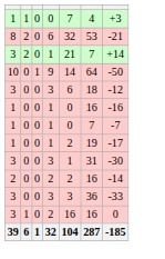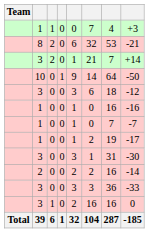 <table class="wikitable sortable" style="text-align:center;">
 <tr>
+<th>Team</th>
 <th></th>
 <th></th>
 <th></th>
 <th></th>
 <th></th>
 <th></th>
 <th></th>
 </tr>
 <tr bgcolor=#CCFFCC>
+<td style="text-align:left;"></td>
 <td>1</td>
 <td>1</td>
 <td>0</td>
 <td>0</td>
 <td>7</td>
 <td>4</td>
 <td>+3</td>
 </tr>
 <tr bgcolor=#FFCCCC>
+<td style="text-align:left;"></td>
 <td>8</td>
 <td>2</td>
 <td>0</td>
 <td>6</td>
 <td>32</td>
 <td>53</td>
 <td>-21</td>
 </tr>
 <tr bgcolor=#CCFFCC>
+<td style="text-align:left;"></td>
 <td>3</td>
 <td>2</td>
 <td>0</td>
 <td>1</td>
 <td>21</td>
 <td>7</td>
 <td>+14</td>
 </tr>
 <tr bgcolor=#FFCCCC>
+<td style="text-align:left;"></td>
 <td>10</td>
 <td>0</td>
 <td>1</td>
 <td>9</td>
 <td>14</td>
 <td>64</td>
 <td>-50</td>
 </tr>
 <tr bgcolor=#FFCCCC>
+<td style="text-align:left;"></td>
 <td>3</td>
 <td>0</td>
 <td>0</td>
 <td>3</td>
 <td>6</td>
 <td>18</td>
 <td>-12</td>
 </tr>
 <tr bgcolor=#FFCCCC>
+<td style="text-align:left;"></td>
 <td>1</td>
 <td>0</td>
 <td>0</td>
 <td>1</td>
 <td>0</td>
 <td>16</td>
 <td>-16</td>
 </tr>
 <tr bgcolor=#FFCCCC>
+<td style="text-align:left;"></td>
 <td>1</td>
 <td>0</td>
 <td>0</td>
 <td>1</td>
 <td>0</td>
 <td>7</td>
 <td>-7</td>
 </tr>
 <tr bgcolor=#FFCCCC>
+<td style="text-align:left;"></td>
 <td>1</td>
 <td>0</td>
 <td>0</td>
 <td>1</td>
 <td>2</td>
 <td>19</td>
 <td>-17</td>
 </tr>
 <tr bgcolor=#FFCCCC>
+<td style="text-align:left;"></td>
 <td>3</td>
 <td>0</td>
 <td>0</td>
 <td>3</td>
 <td>1</td>
 <td>31</td>
 <td>-30</td>
 </tr>
 <tr bgcolor=#FFCCCC>
+<td style="text-align:left;"></td>
 <td>2</td>
 <td>0</td>
 <td>0</td>
 <td>2</td>
 <td>2</td>
 <td>16</td>
 <td>-14</td>
 </tr>
 <tr bgcolor=#FFCCCC>
+<td style="text-align:left;"></td>
 <td>3</td>
 <td>0</td>
 <td>0</td>
 <td>3</td>
 <td>3</td>
 <td>36</td>
 <td>-33</td>
 </tr>
 <tr bgcolor=#FFCCCC>
+<td style="text-align:left;"></td>
 <td>3</td>
 <td>1</td>
 <td>0</td>
 <td>2</td>
 <td>16</td>
 <td>16</td>
 <td>0</td>
 </tr>
 <tr>
+<th>Total</th>
 <th>39</th>
 <th>6</th>
 <th>1</th>
 <th>32</th>
 <th>104</th>
 <th>287</th>
 <th>-185</th>
 </tr>
 </table>
